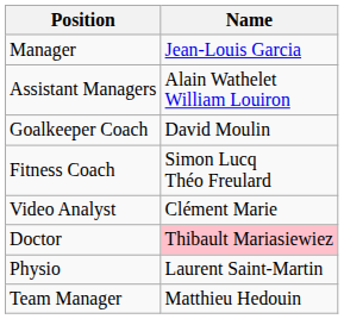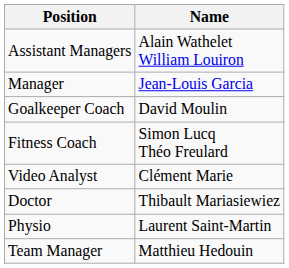 <table class="wikitable">
 <tr>
 <th>Position</th>
 <th>Name</th>
 </tr>
 <tr>
+<td>Assistant Managers</td>
+<td> Alain Wathelet <br>  <a href='#'>William Louiron</a></td>
+</tr>
+<tr>
 <td>Manager</td>
 <td> <a href='#'>Jean-Louis Garcia</a></td>
-</tr>
-<tr>
-<td>Assistant Managers</td>
-<td> Alain Wathelet <br>  <a href='#'>William Louiron</a></td>
 </tr>
 <tr>
 <td>Goalkeeper Coach</td>
 <td> David Moulin</td>
 </tr>
 <tr>
 <td>Fitness Coach</td>
 <td> Simon Lucq <br>  Théo Freulard</td>
 </tr>
 <tr>
 <td>Video Analyst</td>
 <td> Clément Marie</td>
 </tr>
 <tr>
 <td>Doctor</td>
-<td style="background: pink;"> Thibault Mariasiewiez</td>
+<td> Thibault Mariasiewiez</td>
 </tr>
 <tr>
 <td>Physio</td>
 <td> Laurent Saint-Martin</td>
 </tr>
 <tr>
 <td>Team Manager</td>
 <td> Matthieu Hedouin</td>
 </tr>
 </table>
